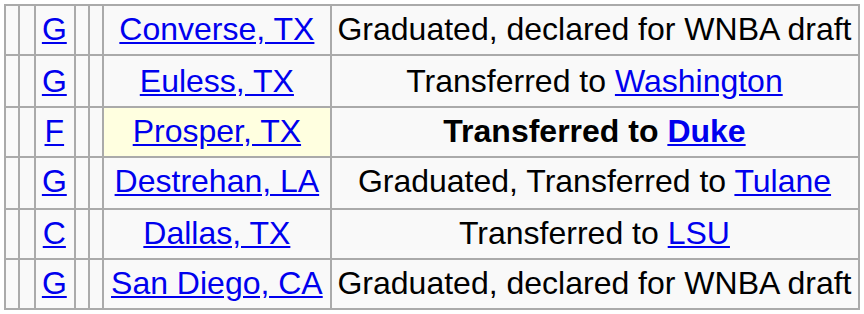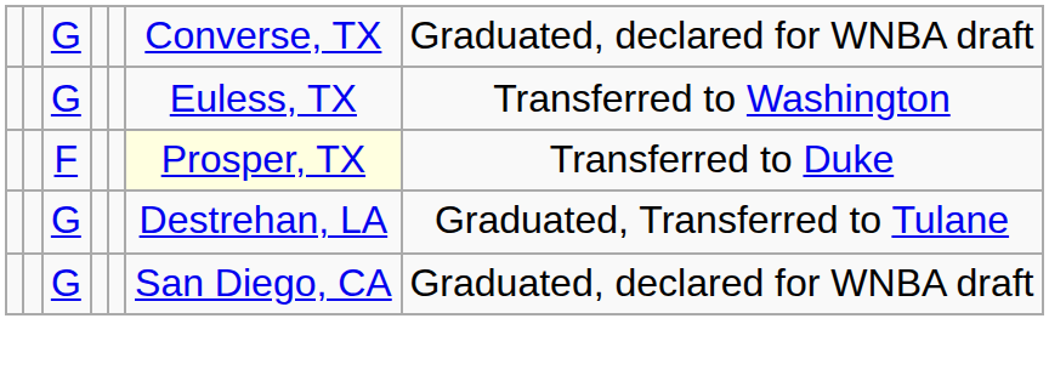 <table class="wikitable sortable sortable" style="text-align: center">
 <tr align=center>
 </tr>
 <tr>
 <td></td>
 <td></td>
 <td><a href='#'>G</a></td>
 <td></td>
 <td></td>
 <td><a href='#'>Converse, TX</a></td>
 <td>Graduated, declared for WNBA draft</td>
 </tr>
 <tr>
 <td></td>
 <td></td>
 <td><a href='#'>G</a></td>
 <td></td>
 <td></td>
 <td><a href='#'>Euless, TX</a></td>
 <td>Transferred to <a href='#'>Washington</a></td>
 </tr>
 <tr>
 <td></td>
 <td></td>
 <td><a href='#'>F</a></td>
 <td></td>
 <td></td>
 <td style="background: lightyellow;"><a href='#'>Prosper, TX</a></td>
-<td><strong>Transferred to <a href='#'>Duke</a></strong></td>
+<td>Transferred to <a href='#'>Duke</a></td>
 </tr>
 <tr>
 <td></td>
 <td></td>
 <td><a href='#'>G</a></td>
 <td></td>
 <td></td>
 <td><a href='#'>Destrehan, LA</a></td>
 <td>Graduated, Transferred to <a href='#'>Tulane</a></td>
 </tr>
 <tr>
 <td></td>
 <td></td>
-<td><a href='#'>C</a></td>
-<td></td>
-<td></td>
-<td><a href='#'>Dallas, TX</a></td>
-<td>Transferred to <a href='#'>LSU</a></td>
-</tr>
-<tr>
-<td></td>
-<td></td>
 <td><a href='#'>G</a></td>
 <td></td>
 <td></td>
 <td><a href='#'>San Diego, CA</a></td>
 <td>Graduated, declared for WNBA draft</td>
 </tr>
 </table>
